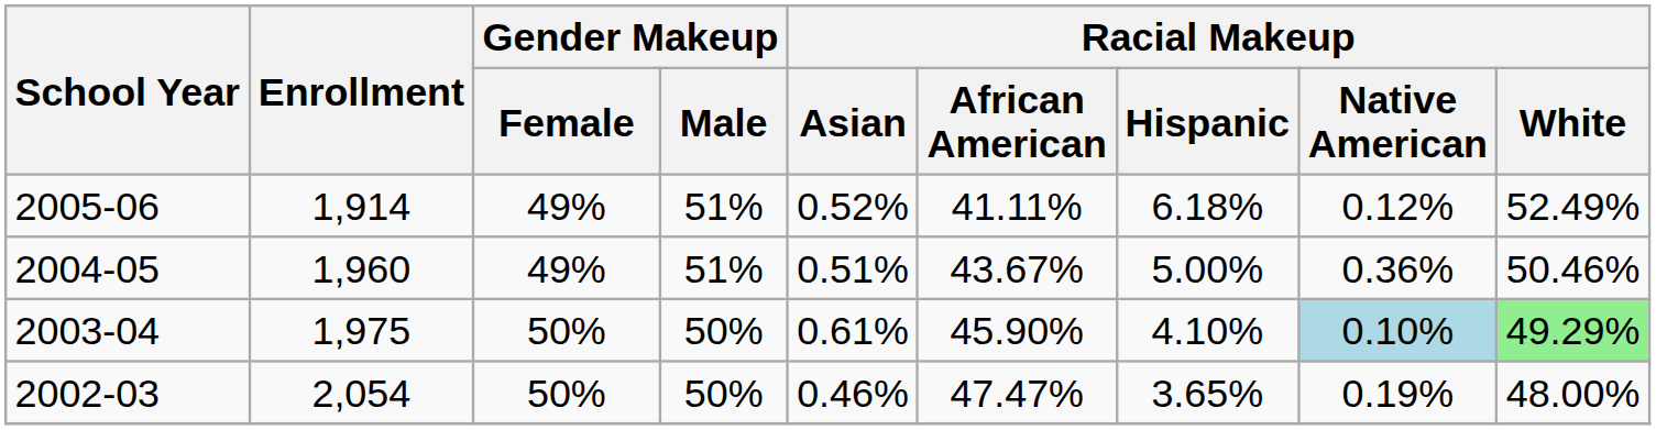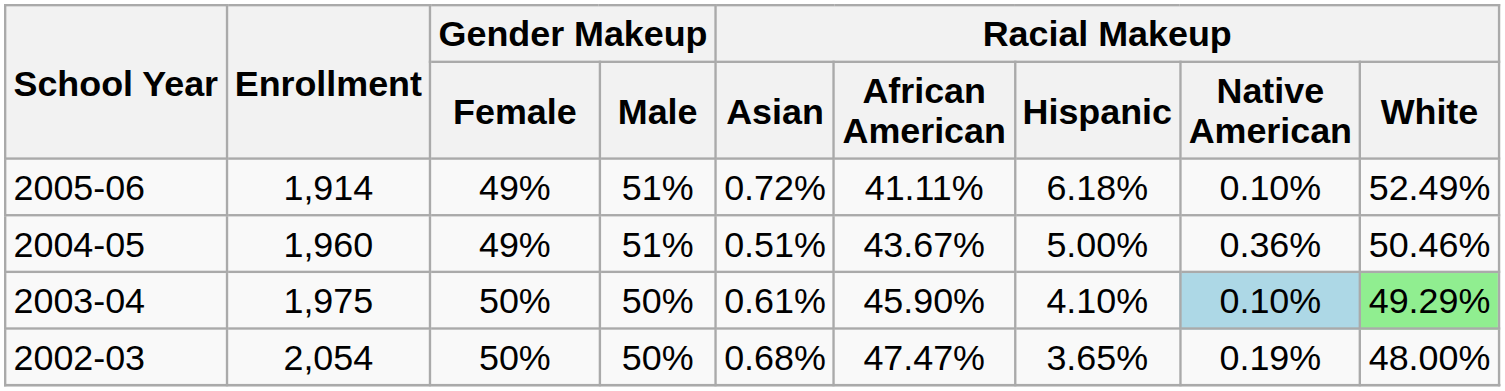 <table class="wikitable" style="font-size: 95%;">
 <tr>
 <th rowspan="2">School Year</th>
 <th rowspan="2">Enrollment</th>
 <th colspan="2">Gender Makeup</th>
 <th colspan="5">Racial Makeup</th>
 </tr>
 <tr>
 <th>Female</th>
 <th>Male</th>
 <th>Asian</th>
 <th>African <br>American</th>
 <th>Hispanic</th>
 <th>Native <br>American</th>
 <th>White</th>
 </tr>
 <tr>
 <td align="left">2005-06</td>
 <td align="center">1,914</td>
 <td align="center">49%</td>
 <td align="center">51%</td>
-<td align="center">0.52%</td>
+<td align="center">0.72%</td>
 <td align="center">41.11%</td>
 <td align="center">6.18%</td>
-<td align="center">0.12%</td>
+<td align="center">0.10%</td>
 <td align="center">52.49%</td>
 </tr>
 <tr>
 <td align="left">2004-05</td>
 <td align="center">1,960</td>
 <td align="center">49%</td>
 <td align="center">51%</td>
 <td align="center">0.51%</td>
 <td align="center">43.67%</td>
 <td align="center">5.00%</td>
 <td align="center">0.36%</td>
 <td align="center">50.46%</td>
 </tr>
 <tr>
 <td align="left">2003-04</td>
 <td align="center">1,975</td>
 <td align="center">50%</td>
 <td align="center">50%</td>
 <td align="center">0.61%</td>
 <td align="center">45.90%</td>
 <td align="center">4.10%</td>
 <td align="center" style="background: lightblue;">0.10%</td>
 <td align="center" style="background: lightgreen;">49.29%</td>
 </tr>
 <tr>
 <td align="left">2002-03</td>
 <td align="center">2,054</td>
 <td align="center">50%</td>
 <td align="center">50%</td>
-<td align="center">0.46%</td>
+<td align="center">0.68%</td>
 <td align="center">47.47%</td>
 <td align="center">3.65%</td>
 <td align="center">0.19%</td>
 <td align="center">48.00%</td>
 </tr>
 <tr>
 </tr>
 </table>
